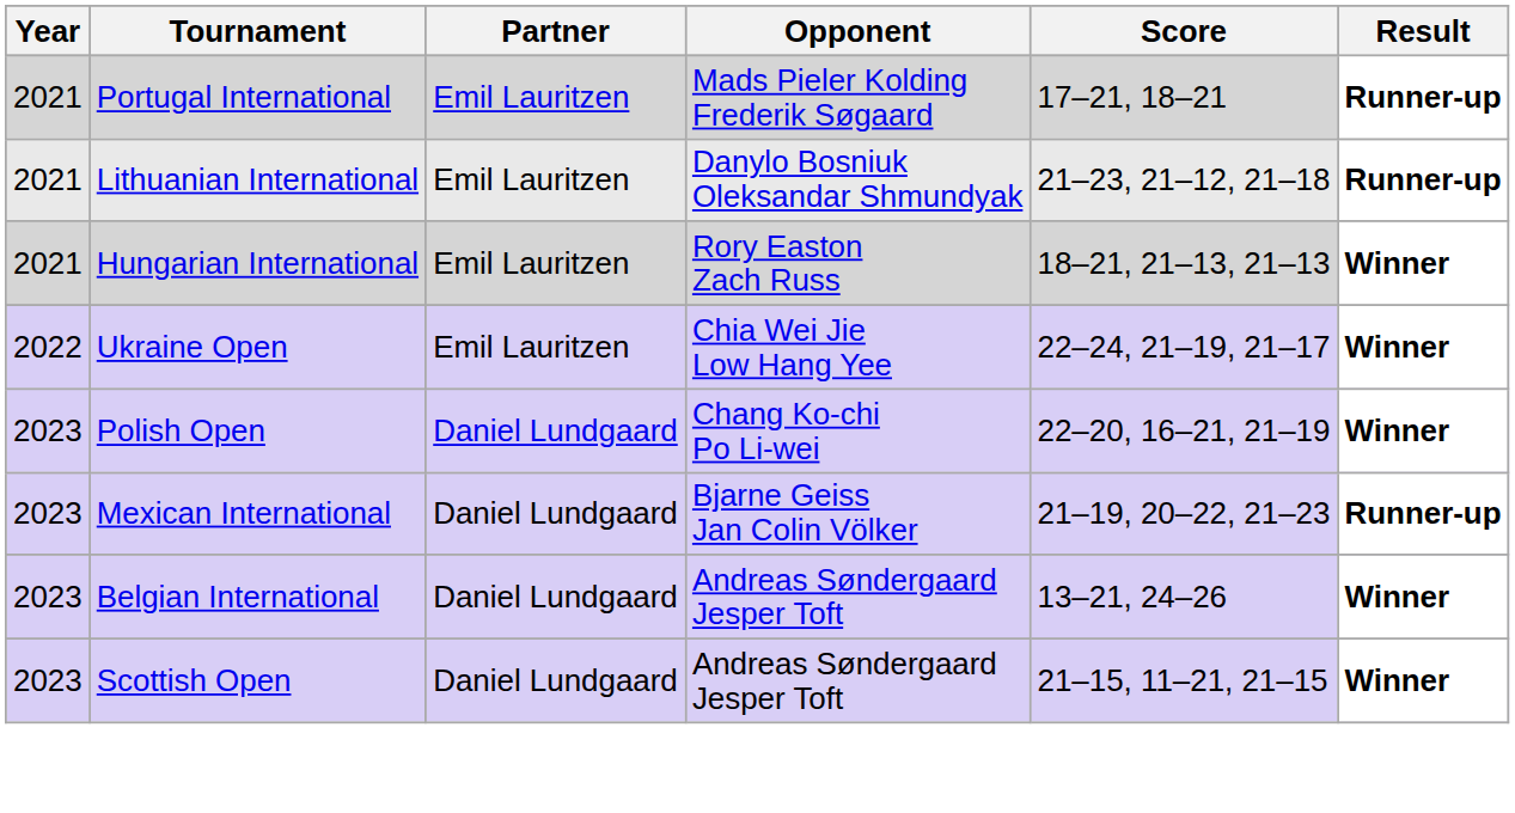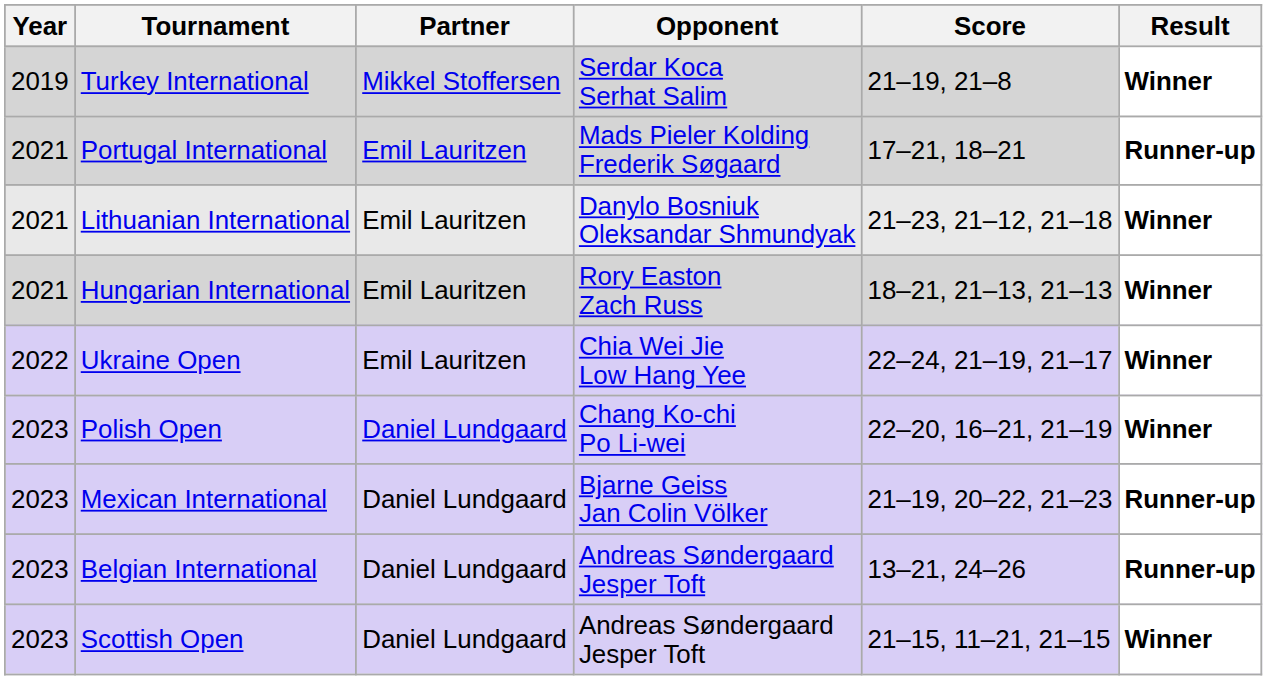 <table class="sortable wikitable" style="font-size: 90%;">
 <tr>
 <th>Year</th>
 <th>Tournament</th>
 <th>Partner</th>
 <th>Opponent</th>
 <th>Score</th>
 <th>Result</th>
+</tr>
+<tr style="background:#D5D5D5">
+<td align="center">2019</td>
+<td align="left"><a href='#'>Turkey International</a></td>
+<td align="left"> <a href='#'>Mikkel Stoffersen</a></td>
+<td align="left"> <a href='#'>Serdar Koca</a><br> <a href='#'>Serhat Salim</a></td>
+<td align="left">21–19, 21–8</td>
+<td style="text-align:left; background:white"> <strong>Winner</strong></td>
 </tr>
 <tr style="background:#D5D5D5">
 <td align="center">2021</td>
 <td align="left"><a href='#'>Portugal International</a></td>
 <td align="left"> <a href='#'>Emil Lauritzen</a></td>
 <td align="left"> <a href='#'>Mads Pieler Kolding</a><br> <a href='#'>Frederik Søgaard</a></td>
 <td align="left">17–21, 18–21</td>
 <td style="text-align:left; background:white"> <strong>Runner-up</strong></td>
 </tr>
 <tr style="background:#E9E9E9">
 <td align="center">2021</td>
 <td align="left"><a href='#'>Lithuanian International</a></td>
 <td align="left"> Emil Lauritzen</td>
 <td align="left"> <a href='#'>Danylo Bosniuk</a><br> <a href='#'>Oleksandar Shmundyak</a></td>
 <td align="left">21–23, 21–12, 21–18</td>
-<td style="text-align:left; background:white"> <strong>Runner-up</strong></td>
+<td style="text-align:left; background:white"> <strong>Winner</strong></td>
 </tr>
 <tr style="background:#D5D5D5">
 <td align="center">2021</td>
 <td align="left"><a href='#'>Hungarian International</a></td>
 <td align="left"> Emil Lauritzen</td>
 <td align="left"> <a href='#'>Rory Easton</a><br> <a href='#'>Zach Russ</a></td>
 <td align="left">18–21, 21–13, 21–13</td>
 <td style="text-align:left; background:white"> <strong>Winner</strong></td>
 </tr>
 <tr style="background:#D8CEF6">
 <td align="center">2022</td>
 <td align="left"><a href='#'>Ukraine Open</a></td>
 <td align="left"> Emil Lauritzen</td>
 <td align="left"> <a href='#'>Chia Wei Jie</a><br> <a href='#'>Low Hang Yee</a></td>
 <td align="left">22–24, 21–19, 21–17</td>
 <td style="text-align:left; background:white"> <strong>Winner</strong></td>
 </tr>
 <tr style="background:#D8CEF6">
 <td align="center">2023</td>
 <td align="left"><a href='#'>Polish Open</a></td>
 <td align="left"> <a href='#'>Daniel Lundgaard</a></td>
 <td align="left"> <a href='#'>Chang Ko-chi</a><br> <a href='#'>Po Li-wei</a></td>
 <td align="left">22–20, 16–21, 21–19</td>
 <td style="text-align:left; background:white"> <strong>Winner</strong></td>
 </tr>
 <tr style="background:#D8CEF6">
 <td align="center">2023</td>
 <td align="left"><a href='#'>Mexican International</a></td>
 <td align="left"> Daniel Lundgaard</td>
 <td align="left"> <a href='#'>Bjarne Geiss</a><br> <a href='#'>Jan Colin Völker</a></td>
 <td align="left">21–19, 20–22, 21–23</td>
 <td style="text-align:left; background:white"> <strong>Runner-up</strong></td>
 </tr>
 <tr style="background:#D8CEF6">
 <td align="center">2023</td>
 <td align="left"><a href='#'>Belgian International</a></td>
 <td align="left"> Daniel Lundgaard</td>
 <td align="left"> <a href='#'>Andreas Søndergaard</a><br> <a href='#'>Jesper Toft</a></td>
 <td align="left">13–21, 24–26</td>
-<td style="text-align:left; background:white"> <strong>Winner</strong></td>
+<td style="text-align:left; background:white"> <strong>Runner-up</strong></td>
 </tr>
 <tr style="background:#D8CEF6">
 <td align="center">2023</td>
 <td align="left"><a href='#'>Scottish Open</a></td>
 <td align="left"> Daniel Lundgaard</td>
 <td align="left"> Andreas Søndergaard<br> Jesper Toft</td>
 <td align="left">21–15, 11–21, 21–15</td>
 <td style="text-align:left; background:white"> <strong>Winner</strong></td>
 </tr>
 </table>
